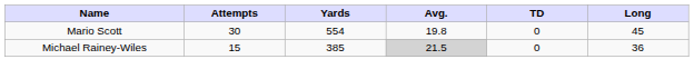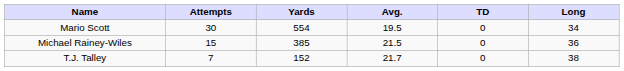 <table class="wikitable sortable">
 <tr>
 <th style="background:#ddf; width:16%;">Name</th>
 <th style="background:#ddf; width:9%;">Attempts</th>
 <th style="background:#ddf; width:9%;">Yards</th>
 <th style="background:#ddf; width:9%;">Avg.</th>
 <th style="background:#ddf; width:9%;">TD</th>
 <th style="background:#ddf; width:9%;">Long</th>
 </tr>
 <tr style="text-align:center;">
 <td>Mario Scott</td>
 <td>30</td>
 <td>554</td>
-<td>19.8</td>
+<td>19.5</td>
 <td>0</td>
-<td>45</td>
+<td>34</td>
 </tr>
 <tr style="text-align:center;">
 <td>Michael Rainey-Wiles</td>
 <td>15</td>
 <td>385</td>
-<td style="background: lightgrey;">21.5</td>
+<td>21.5</td>
 <td>0</td>
 <td>36</td>
 </tr>
+<tr style="text-align:center;">
+<td>T.J. Talley</td>
+<td>7</td>
+<td>152</td>
+<td>21.7</td>
+<td>0</td>
+<td>38</td>
+</tr>
 </table>
